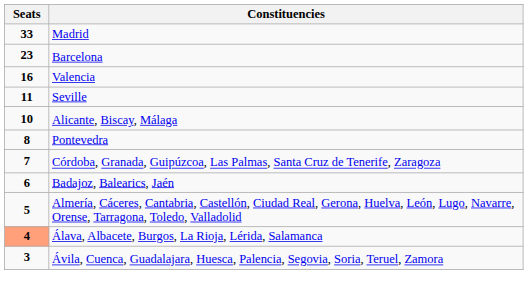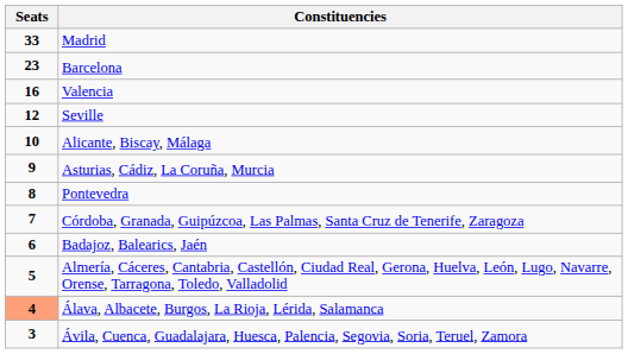 <table class="wikitable" style="text-align:left;">
 <tr>
 <th width="50">Seats</th>
 <th width="600">Constituencies</th>
 </tr>
 <tr>
 <td align="center"><strong>33</strong></td>
 <td><a href='#'>Madrid</a></td>
 </tr>
 <tr>
 <td align="center"><strong>23</strong></td>
 <td><a href='#'>Barcelona</a><sup></sup></td>
 </tr>
 <tr>
 <td align="center"><strong>16</strong></td>
 <td><a href='#'>Valencia</a></td>
 </tr>
 <tr>
-<td align="center"><strong>11</strong></td>
+<td align="center"><strong>12</strong></td>
 <td><a href='#'>Seville</a></td>
 </tr>
 <tr>
 <td align="center"><strong>10</strong></td>
 <td><a href='#'>Alicante</a>, <a href='#'>Biscay</a>, <a href='#'>Málaga</a><sup></sup></td>
+</tr>
+<tr>
+<td align="center"><strong>9</strong></td>
+<td><a href='#'>Asturias</a>, <a href='#'>Cádiz</a>, <a href='#'>La Coruña</a>, <a href='#'>Murcia</a><sup></sup></td>
 </tr>
 <tr>
 <td align="center"><strong>8</strong></td>
 <td><a href='#'>Pontevedra</a></td>
 </tr>
 <tr>
 <td align="center"><strong>7</strong></td>
 <td><a href='#'>Córdoba</a>, <a href='#'>Granada</a>, <a href='#'>Guipúzcoa</a>, <a href='#'>Las Palmas</a>, <a href='#'>Santa Cruz de Tenerife</a><sup></sup>, <a href='#'>Zaragoza</a><sup></sup></td>
 </tr>
 <tr>
 <td align="center"><strong>6</strong></td>
 <td><a href='#'>Badajoz</a>, <a href='#'>Balearics</a>, <a href='#'>Jaén</a></td>
 </tr>
 <tr>
 <td align="center"><strong>5</strong></td>
 <td><a href='#'>Almería</a>, <a href='#'>Cáceres</a>, <a href='#'>Cantabria</a>, <a href='#'>Castellón</a>, <a href='#'>Ciudad Real</a>, <a href='#'>Gerona</a>, <a href='#'>Huelva</a>, <a href='#'>León</a>, <a href='#'>Lugo</a>, <a href='#'>Navarre</a>, <a href='#'>Orense</a>, <a href='#'>Tarragona</a>, <a href='#'>Toledo</a>, <a href='#'>Valladolid</a></td>
 </tr>
 <tr>
 <td align="center" style="background: lightsalmon;"><strong>4</strong></td>
 <td><a href='#'>Álava</a>, <a href='#'>Albacete</a>, <a href='#'>Burgos</a>, <a href='#'>La Rioja</a>, <a href='#'>Lérida</a>, <a href='#'>Salamanca</a></td>
 </tr>
 <tr>
 <td align="center"><strong>3</strong></td>
 <td><a href='#'>Ávila</a>, <a href='#'>Cuenca</a>, <a href='#'>Guadalajara</a>, <a href='#'>Huesca</a>, <a href='#'>Palencia</a>, <a href='#'>Segovia</a>, <a href='#'>Soria</a>, <a href='#'>Teruel</a>, <a href='#'>Zamora</a><sup></sup></td>
 </tr>
 </table>
